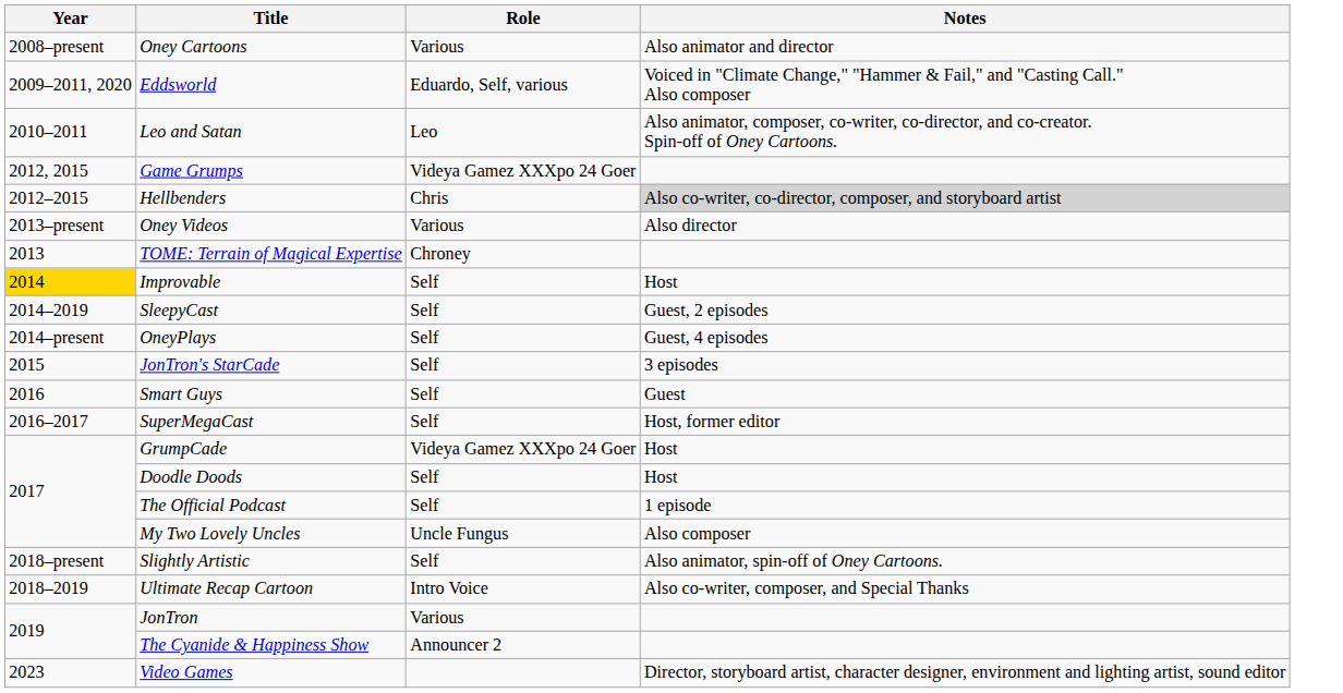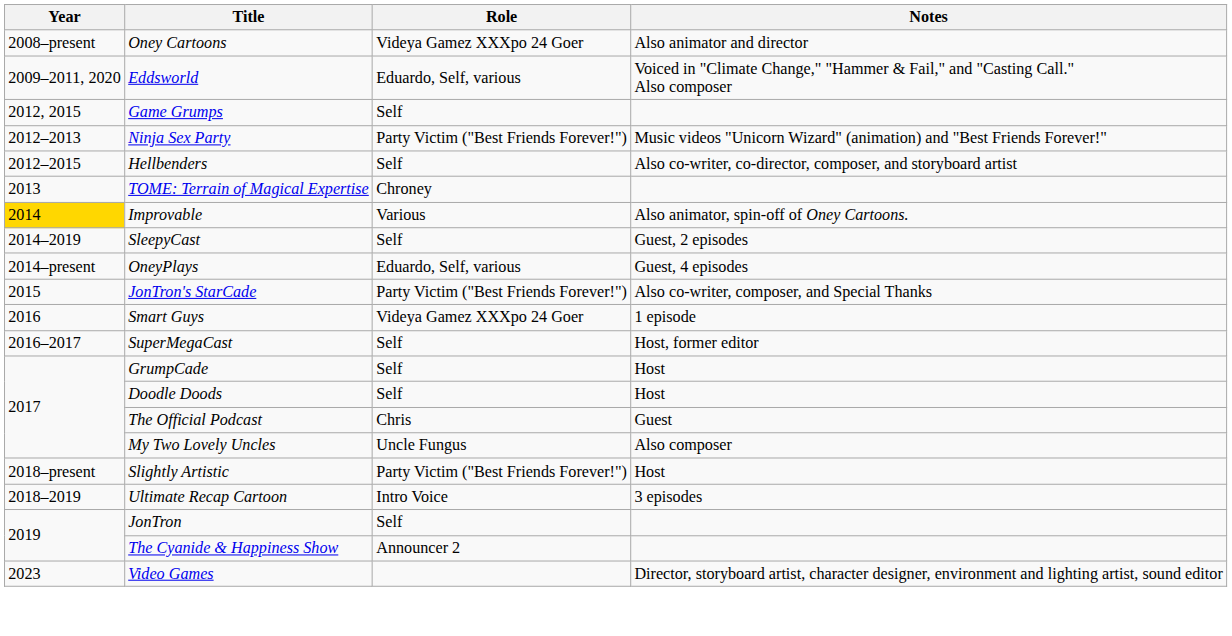 <table class="wikitable">
 <tr>
 <th>Year</th>
 <th>Title</th>
 <th>Role</th>
 <th>Notes</th>
 </tr>
 <tr>
 <td>2008–present</td>
 <td><em>Oney Cartoons</em></td>
-<td>Various</td>
+<td>Videya Gamez XXXpo 24 Goer</td>
 <td>Also animator and director</td>
 </tr>
 <tr>
 <td>2009–2011, 2020</td>
 <td><em><a href='#'>Eddsworld</a></em></td>
 <td>Eduardo, Self, various</td>
 <td>Voiced in "Climate Change," "Hammer & Fail," and "Casting Call."<br>Also composer</td>
 </tr>
 <tr>
-<td>2010–2011</td>
-<td><em>Leo and Satan</em></td>
-<td>Leo</td>
-<td>Also animator, composer, co-writer, co-director, and co-creator.<br>Spin-off of <em>Oney Cartoons.</em></td>
+<td>2012, 2015</td>
+<td><em><a href='#'>Game Grumps</a></em></td>
+<td>Self</td>
+<td></td>
 </tr>
 <tr>
-<td>2012, 2015</td>
-<td><em><a href='#'>Game Grumps</a></em></td>
-<td>Videya Gamez XXXpo 24 Goer</td>
-<td></td>
+<td>2012–2013</td>
+<td><em><a href='#'>Ninja Sex Party</a></em></td>
+<td>Party Victim ("Best Friends Forever!")</td>
+<td>Music videos "Unicorn Wizard" (animation) and "Best Friends Forever!"</td>
 </tr>
 <tr>
 <td>2012–2015</td>
 <td><em>Hellbenders</em></td>
-<td>Chris</td>
-<td style="background: lightgrey;">Also co-writer, co-director, composer, and storyboard artist</td>
-</tr>
-<tr>
-<td>2013–present</td>
-<td><em>Oney Videos</em></td>
-<td>Various</td>
-<td>Also director</td>
+<td>Self</td>
+<td>Also co-writer, co-director, composer, and storyboard artist</td>
 </tr>
 <tr>
 <td>2013</td>
 <td><em><a href='#'>TOME: Terrain of Magical Expertise</a></em></td>
 <td>Chroney</td>
 <td></td>
 </tr>
 <tr>
 <td style="background: gold;">2014</td>
 <td><em>Improvable</em></td>
-<td>Self</td>
-<td>Host</td>
+<td>Various</td>
+<td>Also animator, spin-off of <em>Oney Cartoons.</em></td>
 </tr>
 <tr>
 <td>2014–2019</td>
 <td><em>SleepyCast</em></td>
 <td>Self</td>
 <td>Guest, 2 episodes</td>
 </tr>
 <tr>
 <td>2014–present</td>
 <td><em>OneyPlays</em></td>
-<td>Self</td>
+<td>Eduardo, Self, various</td>
 <td>Guest, 4 episodes</td>
 </tr>
 <tr>
 <td>2015</td>
 <td><em><a href='#'>JonTron's StarCade</a></em></td>
-<td>Self</td>
-<td>3 episodes</td>
+<td>Party Victim ("Best Friends Forever!")</td>
+<td>Also co-writer, composer, and Special Thanks</td>
 </tr>
 <tr>
 <td>2016</td>
 <td><em>Smart Guys</em></td>
-<td>Self</td>
-<td>Guest</td>
+<td>Videya Gamez XXXpo 24 Goer</td>
+<td>1 episode</td>
 </tr>
 <tr>
 <td>2016–2017</td>
 <td><em>SuperMegaCast</em></td>
 <td>Self</td>
 <td>Host, former editor</td>
 </tr>
 <tr>
 <td rowspan="4">2017</td>
 <td><em>GrumpCade</em></td>
-<td>Videya Gamez XXXpo 24 Goer</td>
+<td>Self</td>
 <td>Host</td>
 </tr>
 <tr>
 <td><em>Doodle Doods</em></td>
 <td>Self</td>
 <td>Host</td>
 </tr>
 <tr>
 <td><em>The Official Podcast</em></td>
-<td>Self</td>
-<td>1 episode</td>
+<td>Chris</td>
+<td>Guest</td>
 </tr>
 <tr>
 <td><em>My Two Lovely Uncles</em></td>
 <td>Uncle Fungus</td>
 <td>Also composer</td>
 </tr>
 <tr>
 <td>2018–present</td>
 <td><em>Slightly Artistic</em></td>
-<td>Self</td>
-<td>Also animator, spin-off of <em>Oney Cartoons.</em></td>
+<td>Party Victim ("Best Friends Forever!")</td>
+<td>Host</td>
 </tr>
 <tr>
 <td>2018–2019</td>
 <td><em>Ultimate Recap Cartoon</em></td>
 <td>Intro Voice</td>
-<td>Also co-writer, composer, and Special Thanks</td>
+<td>3 episodes</td>
 </tr>
 <tr>
 <td rowspan="2">2019</td>
 <td><em>JonTron</em></td>
-<td>Various</td>
+<td>Self</td>
 <td></td>
 </tr>
 <tr>
 <td><em><a href='#'>The Cyanide & Happiness Show</a></em></td>
 <td>Announcer 2</td>
 <td></td>
 </tr>
 <tr>
 <td>2023</td>
 <td><em><a href='#'>Video Games</a></em></td>
 <td></td>
 <td>Director, storyboard artist, character designer, environment and lighting artist, sound editor</td>
 </tr>
 </table>
